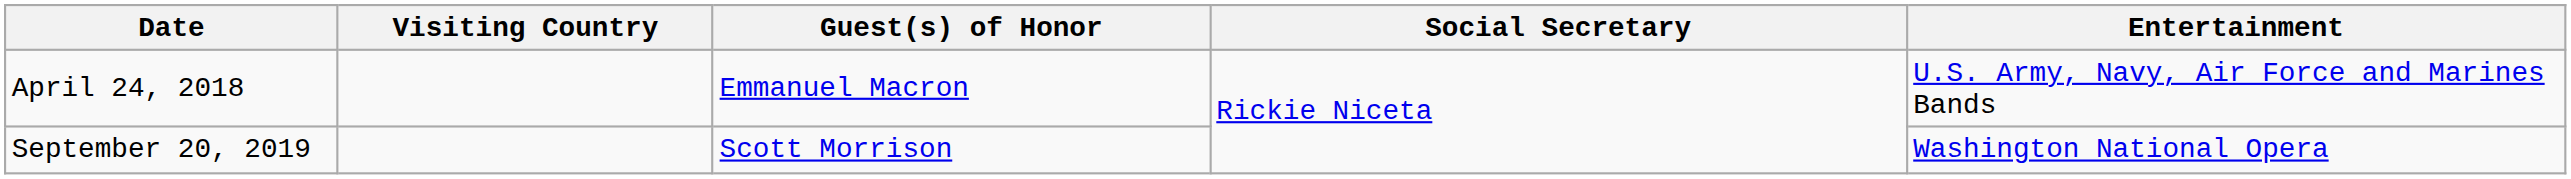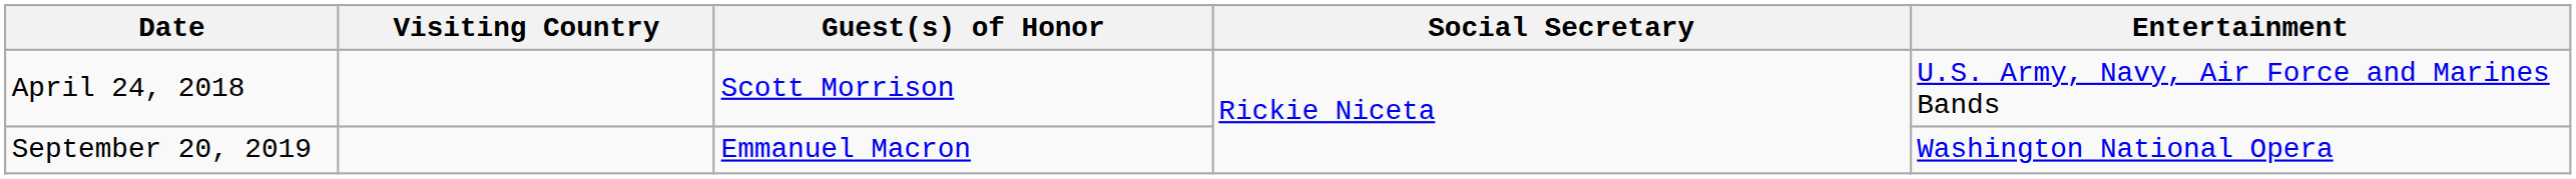 <table class="wikitable">
 <tr>
 <th scope="col" style="width:150px;">Date</th>
 <th scope="col" style="width:170px;">Visiting Country</th>
 <th scope="col" style="width:227px;">Guest(s) of Honor</th>
 <th scope="col" style="width:321px;">Social Secretary</th>
 <th scope="col" style="width:303px;">Entertainment</th>
 </tr>
 <tr>
 <td>April 24, 2018</td>
 <td></td>
-<td><a href='#'>Emmanuel Macron</a></td>
+<td><a href='#'>Scott Morrison</a></td>
 <td rowspan="2"><a href='#'>Rickie Niceta</a></td>
 <td><a href='#'>U.S. Army, Navy, Air Force and Marines</a> Bands</td>
 </tr>
 <tr>
 <td>September 20, 2019</td>
 <td></td>
-<td><a href='#'>Scott Morrison</a></td>
+<td><a href='#'>Emmanuel Macron</a></td>
 <td><a href='#'>Washington National Opera</a></td>
 </tr>
 </table>
